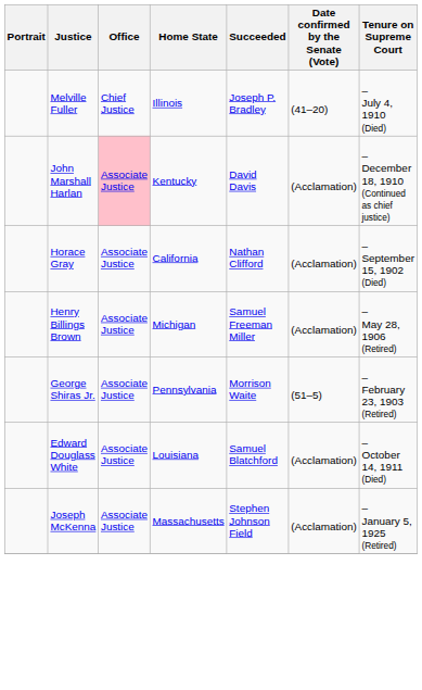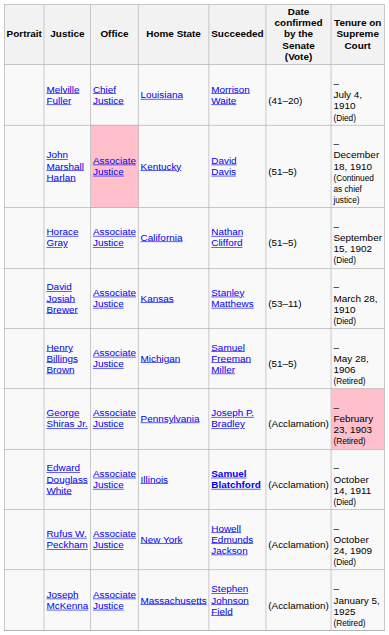 <table class="wikitable sortable">
 <tr>
 <th scope="col" style="width: 10px;">Portrait</th>
 <th scope="col" style="width: 10px;">Justice</th>
 <th scope="col" style="width: 10px;">Office</th>
 <th scope="col" style="width: 10px;">Home State</th>
 <th scope="col" style="width: 10px;">Succeeded</th>
 <th scope="col" style="width: 10px;">Date confirmed by the Senate<br>(Vote)</th>
 <th scope="col" style="width: 10px;">Tenure on Supreme Court</th>
 </tr>
 <tr>
 <td></td>
 <td><a href='#'>Melville Fuller</a></td>
 <td><a href='#'>Chief Justice</a></td>
-<td><a href='#'>Illinois</a></td>
-<td><a href='#'>Joseph P. Bradley</a></td>
+<td><a href='#'>Louisiana</a></td>
+<td><a href='#'>Morrison Waite</a></td>
 <td><br>(41–20)</td>
 <td><br>–<br>July 4, 1910<br><small>(Died)</small></td>
 </tr>
 <tr>
 <td></td>
 <td><a href='#'>John Marshall Harlan</a></td>
 <td style="background: pink;"><a href='#'>Associate Justice</a></td>
 <td><a href='#'>Kentucky</a></td>
 <td><a href='#'>David Davis</a></td>
-<td><br>(Acclamation)</td>
+<td><br>(51–5)</td>
 <td><br>–<br>December 18, 1910<br><small><span>(Continued as chief justice)</span></small></td>
 </tr>
 <tr>
 <td></td>
 <td><a href='#'>Horace Gray</a></td>
 <td><a href='#'>Associate Justice</a></td>
 <td><a href='#'>California</a></td>
 <td><a href='#'>Nathan Clifford</a></td>
-<td><br>(Acclamation)</td>
+<td><br>(51–5)</td>
 <td><br>–<br>September 15, 1902<br><small>(Died)</small></td>
+</tr>
+<tr>
+<td></td>
+<td><a href='#'>David Josiah Brewer</a></td>
+<td><a href='#'>Associate Justice</a></td>
+<td><a href='#'>Kansas</a></td>
+<td><a href='#'>Stanley Matthews</a></td>
+<td><br>(53–11)</td>
+<td><br>–<br>March 28, 1910<br><small>(Died)</small></td>
 </tr>
 <tr>
 <td></td>
 <td><a href='#'>Henry Billings Brown</a></td>
 <td><a href='#'>Associate Justice</a></td>
 <td><a href='#'>Michigan</a></td>
 <td><a href='#'>Samuel Freeman Miller</a></td>
-<td><br>(Acclamation)</td>
+<td><br>(51–5)</td>
 <td><br>–<br>May 28, 1906<br><small>(Retired)</small></td>
 </tr>
 <tr>
 <td></td>
 <td><a href='#'>George Shiras Jr.</a></td>
 <td><a href='#'>Associate Justice</a></td>
 <td><a href='#'>Pennsylvania</a></td>
-<td><a href='#'>Morrison Waite</a></td>
-<td><br>(51–5)</td>
-<td><br>–<br>February 23, 1903<br><small>(Retired)</small></td>
+<td><a href='#'>Joseph P. Bradley</a></td>
+<td><br>(Acclamation)</td>
+<td style="background: pink;"><br>–<br>February 23, 1903<br><small>(Retired)</small></td>
 </tr>
 <tr>
 <td></td>
 <td><a href='#'>Edward Douglass White</a></td>
 <td><a href='#'>Associate Justice</a></td>
-<td><a href='#'>Louisiana</a></td>
-<td><a href='#'>Samuel Blatchford</a></td>
+<td><a href='#'>Illinois</a></td>
+<td><strong><a href='#'>Samuel Blatchford</a></strong></td>
 <td><br>(Acclamation)</td>
 <td><br>–<br>October 14, 1911<br><small>(Died)</small></td>
+</tr>
+<tr>
+<td></td>
+<td><a href='#'>Rufus W. Peckham</a></td>
+<td><a href='#'>Associate Justice</a></td>
+<td><a href='#'>New York</a></td>
+<td><a href='#'>Howell Edmunds Jackson</a></td>
+<td><br>(Acclamation)</td>
+<td><br>–<br>October 24, 1909<br><small>(Died)</small></td>
 </tr>
 <tr>
 <td></td>
 <td><a href='#'>Joseph McKenna</a></td>
 <td><a href='#'>Associate Justice</a></td>
 <td><a href='#'>Massachusetts</a></td>
 <td><a href='#'>Stephen Johnson Field</a></td>
 <td><br>(Acclamation)</td>
 <td><br>–<br>January 5, 1925<br><small>(Retired)</small></td>
 </tr>
 <tr>
 </tr>
 </table>
